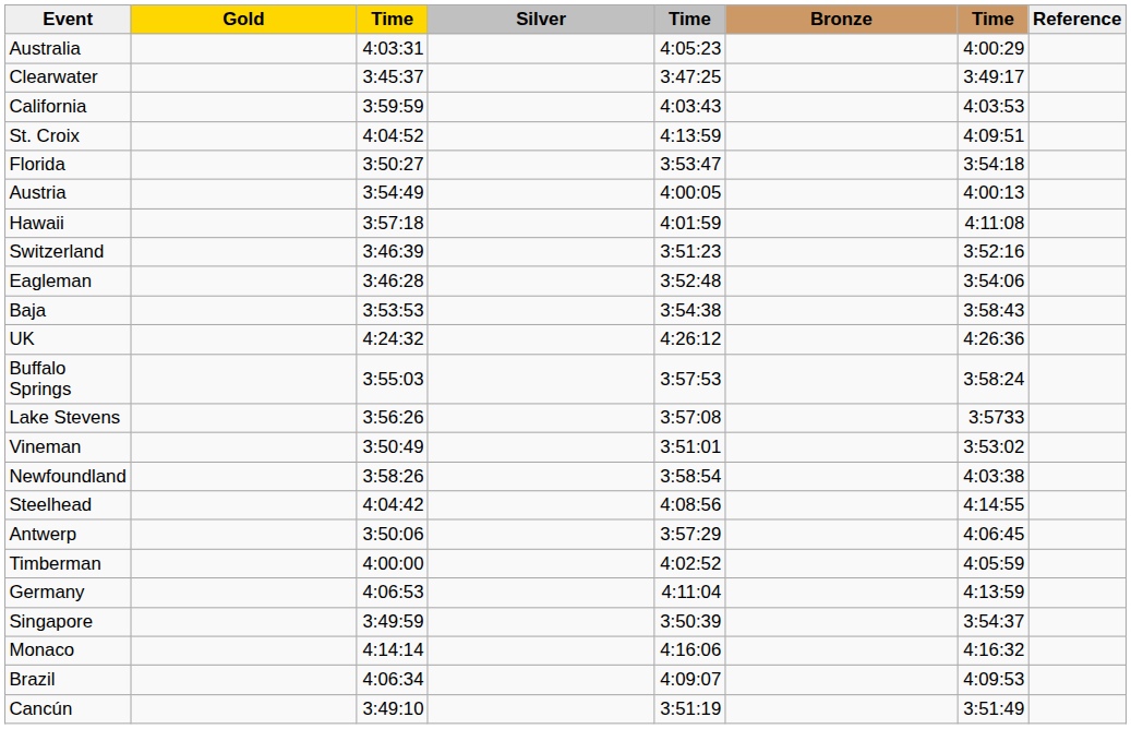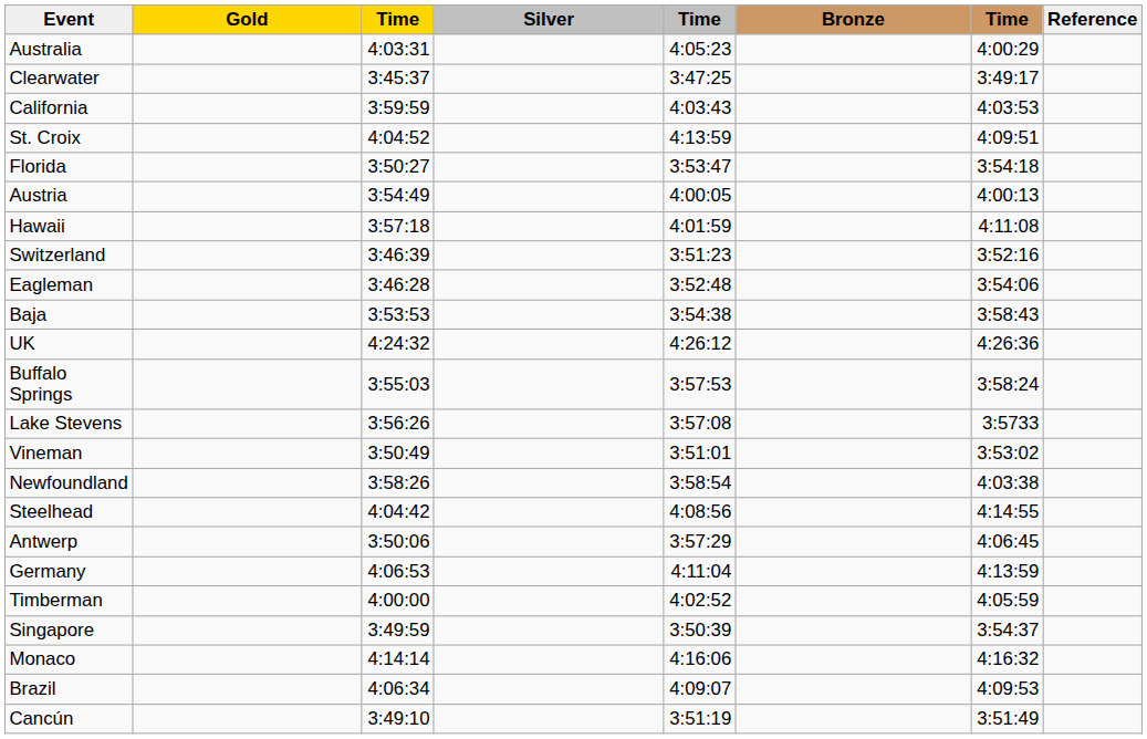 <table class="wikitable sortable">
 <tr align="center">
 <td width="90" bgcolor="efefef"><strong>Event</strong></td>
 <td width="190" bgcolor="gold"><strong>Gold</strong></td>
 <td width="55" bgcolor="gold"><strong>Time</strong></td>
 <td width="190" bgcolor="silver"><strong>Silver</strong></td>
 <td width="55" bgcolor="silver"><strong>Time</strong></td>
 <td width="195" bgcolor="cc9966"><strong>Bronze</strong></td>
 <td width="55" bgcolor="cc9966"><strong>Time</strong></td>
 <td class="unsortable" bgcolor="efefef"><strong>Reference</strong></td>
 </tr>
 <tr>
 <td>Australia</td>
 <td></td>
 <td align="right">4:03:31</td>
 <td></td>
 <td align="right">4:05:23</td>
 <td></td>
 <td align="right">4:00:29</td>
 <td></td>
 </tr>
 <tr>
 <td>Clearwater</td>
 <td></td>
 <td align="right">3:45:37</td>
 <td></td>
 <td align="right">3:47:25</td>
 <td></td>
 <td align="right">3:49:17</td>
 <td></td>
 </tr>
 <tr>
 <td>California</td>
 <td></td>
 <td align="right">3:59:59</td>
 <td></td>
 <td align="right">4:03:43</td>
 <td></td>
 <td align="right">4:03:53</td>
 <td></td>
 </tr>
 <tr>
 <td>St. Croix</td>
 <td></td>
 <td align="right">4:04:52</td>
 <td></td>
 <td align="right">4:13:59</td>
 <td></td>
 <td align="right">4:09:51</td>
 <td></td>
 </tr>
 <tr>
 <td>Florida</td>
 <td></td>
 <td align="right">3:50:27</td>
 <td></td>
 <td align="right">3:53:47</td>
 <td></td>
 <td align="right">3:54:18</td>
 <td></td>
 </tr>
 <tr>
 <td>Austria</td>
 <td></td>
 <td align="right">3:54:49</td>
 <td></td>
 <td align="right">4:00:05</td>
 <td></td>
 <td align="right">4:00:13</td>
 <td></td>
 </tr>
 <tr>
 <td>Hawaii</td>
 <td></td>
 <td align="right">3:57:18</td>
 <td></td>
 <td align="right">4:01:59</td>
 <td></td>
 <td align="right">4:11:08</td>
 <td></td>
 </tr>
 <tr>
 <td>Switzerland</td>
 <td></td>
 <td align="right">3:46:39</td>
 <td></td>
 <td align="right">3:51:23</td>
 <td></td>
 <td align="right">3:52:16</td>
 <td></td>
 </tr>
 <tr>
 <td>Eagleman</td>
 <td></td>
 <td align="right">3:46:28</td>
 <td></td>
 <td align="right">3:52:48</td>
 <td></td>
 <td align="right">3:54:06</td>
 <td></td>
 </tr>
 <tr>
 <td>Baja</td>
 <td></td>
 <td align="right">3:53:53</td>
 <td></td>
 <td align="right">3:54:38</td>
 <td></td>
 <td align="right">3:58:43</td>
 <td></td>
 </tr>
 <tr>
 <td>UK</td>
 <td></td>
 <td align="right">4:24:32</td>
 <td></td>
 <td align="right">4:26:12</td>
 <td></td>
 <td align="right">4:26:36</td>
 <td></td>
 </tr>
 <tr>
 <td>Buffalo Springs</td>
 <td></td>
 <td align="right">3:55:03</td>
 <td></td>
 <td align="right">3:57:53</td>
 <td></td>
 <td align="right">3:58:24</td>
 <td></td>
 </tr>
 <tr>
 <td>Lake Stevens</td>
 <td></td>
 <td align="right">3:56:26</td>
 <td></td>
 <td align="right">3:57:08</td>
 <td></td>
 <td align="right">3:5733</td>
 <td></td>
 </tr>
 <tr>
 <td>Vineman</td>
 <td></td>
 <td align="right">3:50:49</td>
 <td></td>
 <td align="right">3:51:01</td>
 <td></td>
 <td align="right">3:53:02</td>
 <td></td>
 </tr>
 <tr>
 <td>Newfoundland</td>
 <td></td>
 <td align="right">3:58:26</td>
 <td></td>
 <td align="right">3:58:54</td>
 <td></td>
 <td align="right">4:03:38</td>
 <td></td>
 </tr>
 <tr>
 <td>Steelhead</td>
 <td></td>
 <td align="right">4:04:42</td>
 <td></td>
 <td align="right">4:08:56</td>
 <td></td>
 <td align="right">4:14:55</td>
 <td></td>
 </tr>
 <tr>
 <td>Antwerp</td>
 <td></td>
 <td align="right">3:50:06</td>
 <td></td>
 <td align="right">3:57:29</td>
 <td></td>
 <td align="right">4:06:45</td>
 <td></td>
 </tr>
 <tr>
+<td>Germany</td>
+<td></td>
+<td align="right">4:06:53</td>
+<td></td>
+<td align="right">4:11:04</td>
+<td></td>
+<td align="right">4:13:59</td>
+<td></td>
+</tr>
+<tr>
 <td>Timberman</td>
 <td></td>
 <td align="right">4:00:00</td>
 <td></td>
 <td align="right">4:02:52</td>
 <td></td>
 <td align="right">4:05:59</td>
-<td></td>
-</tr>
-<tr>
-<td>Germany</td>
-<td></td>
-<td align="right">4:06:53</td>
-<td></td>
-<td align="right">4:11:04</td>
-<td></td>
-<td align="right">4:13:59</td>
 <td></td>
 </tr>
 <tr>
 <td>Singapore</td>
 <td></td>
 <td align="right">3:49:59</td>
 <td></td>
 <td align="right">3:50:39</td>
 <td></td>
 <td align="right">3:54:37</td>
 <td></td>
 </tr>
 <tr>
 <td>Monaco</td>
 <td></td>
 <td align="right">4:14:14</td>
 <td></td>
 <td align="right">4:16:06</td>
 <td></td>
 <td align="right">4:16:32</td>
 <td></td>
 </tr>
 <tr>
 <td>Brazil</td>
 <td></td>
 <td align="right">4:06:34</td>
 <td></td>
 <td align="right">4:09:07</td>
 <td></td>
 <td align="right">4:09:53</td>
 <td></td>
 </tr>
 <tr>
 <td>Cancún</td>
 <td></td>
 <td align="right">3:49:10</td>
 <td></td>
 <td align="right">3:51:19</td>
 <td></td>
 <td align="right">3:51:49</td>
 <td></td>
 </tr>
 </table>
